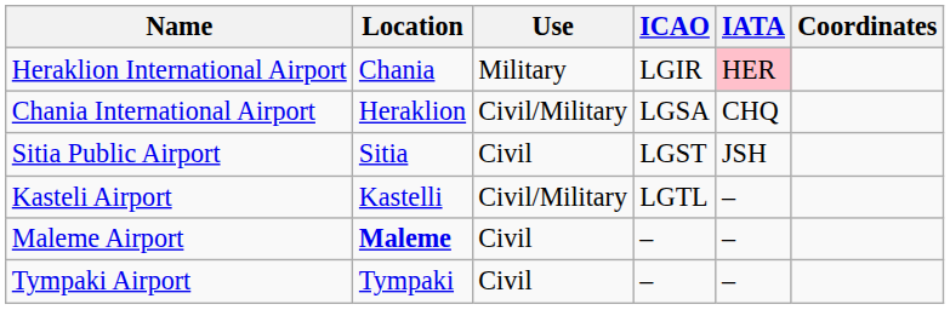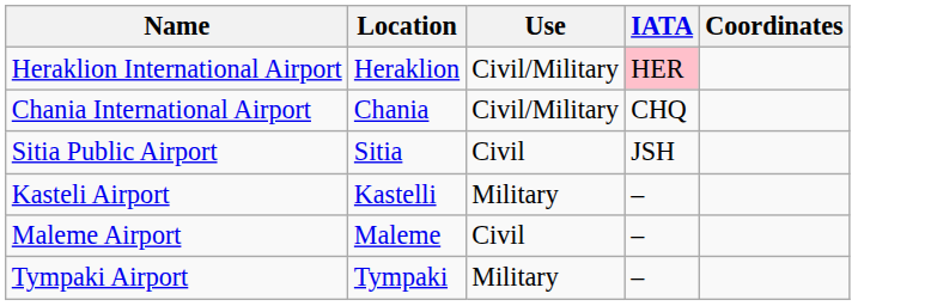 <table class="wikitable sortable">
 <tr>
 <th>Name</th>
 <th>Location</th>
 <th>Use</th>
-<th><a href='#'>ICAO</a></th>
 <th><a href='#'>IATA</a></th>
 <th>Coordinates</th>
 </tr>
 <tr>
 <td><a href='#'>Heraklion International Airport</a></td>
-<td><a href='#'>Chania</a></td>
-<td>Military</td>
-<td>LGIR</td>
+<td><a href='#'>Heraklion</a></td>
+<td>Civil/Military</td>
 <td style="background: pink;">HER</td>
 <td></td>
 </tr>
 <tr>
 <td><a href='#'>Chania International Airport</a></td>
-<td><a href='#'>Heraklion</a></td>
+<td><a href='#'>Chania</a></td>
 <td>Civil/Military</td>
-<td>LGSA</td>
 <td>CHQ</td>
 <td></td>
 </tr>
 <tr>
 <td><a href='#'>Sitia Public Airport</a></td>
 <td><a href='#'>Sitia</a></td>
 <td>Civil</td>
-<td>LGST</td>
 <td>JSH</td>
 <td></td>
 </tr>
 <tr>
 <td><a href='#'>Kasteli Airport</a></td>
 <td><a href='#'>Kastelli</a></td>
-<td>Civil/Military</td>
-<td>LGTL</td>
+<td>Military</td>
 <td>–</td>
 <td></td>
 </tr>
 <tr>
 <td><a href='#'>Maleme Airport</a></td>
-<td><strong><a href='#'>Maleme</a></strong></td>
+<td><a href='#'>Maleme</a></td>
 <td>Civil</td>
-<td>–</td>
 <td>–</td>
 <td></td>
 </tr>
 <tr>
 <td><a href='#'>Tympaki Airport</a></td>
 <td><a href='#'>Tympaki</a></td>
-<td>Civil</td>
-<td>–</td>
+<td>Military</td>
 <td>–</td>
 <td></td>
 </tr>
 </table>
